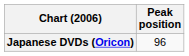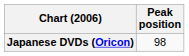 <table class="wikitable plainrowheaders">
 <tr>
 <th scope="col">Chart (2006)</th>
 <th scope="col">Peak<br>position</th>
 </tr>
 <tr>
 <th scope="row">Japanese DVDs (<a href='#'>Oricon</a>)</th>
-<td align="center">96</td>
+<td align="center">98</td>
 </tr>
 </table>
